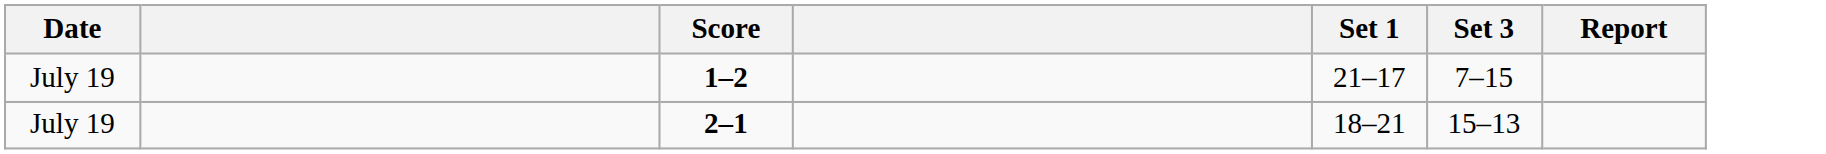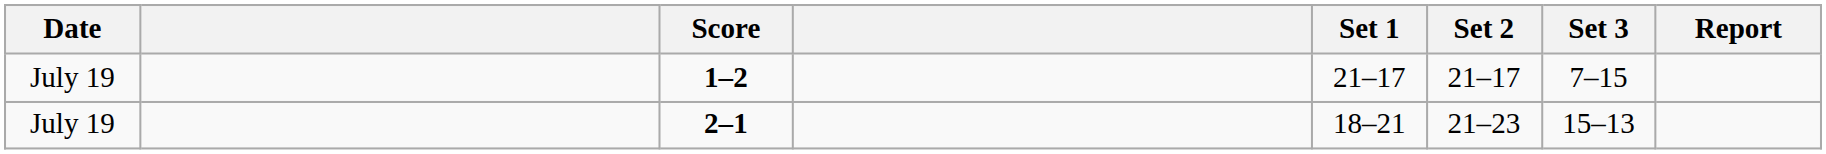 <table class="wikitable" style="text-align: center; font-size:90% ">
 <tr>
 <th width="60">Date</th>
 <th align="right" width="250"></th>
 <th width="60">Score</th>
 <th align="left" width="250"></th>
 <th width="50">Set 1</th>
+<th width="50">Set 2</th>
 <th width="50">Set 3</th>
 <th width="75">Report</th>
 </tr>
 <tr>
 <td>July 19</td>
 <td align=left></td>
 <td align=center><strong>1–2</strong></td>
 <td align=left><strong></strong></td>
+<td>21–17</td>
 <td>21–17</td>
 <td>7–15</td>
 <td></td>
 </tr>
 <tr>
 <td>July 19</td>
 <td align=left><strong></strong></td>
 <td align=center><strong>2–1</strong></td>
 <td align=left></td>
 <td>18–21</td>
+<td>21–23</td>
 <td>15–13</td>
 <td></td>
 </tr>
 </table>
